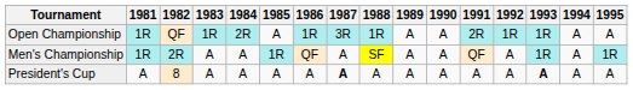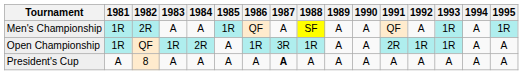 <table class="wikitable nowrap" style=text-align:center;font-size:83%>
 <tr>
 <th>Tournament</th>
 <th>1981</th>
 <th>1982</th>
 <th>1983</th>
 <th>1984</th>
 <th>1985</th>
 <th>1986</th>
 <th>1987</th>
 <th>1988</th>
 <th>1989</th>
 <th>1990</th>
 <th>1991</th>
 <th>1992</th>
 <th>1993</th>
 <th>1994</th>
 <th>1995</th>
 </tr>
 <tr>
+<td style="background:#efefef; text-align:left;">Men's Championship</td>
+<td style="background:#afeeee;">1R</td>
+<td style="background:#afeeee;">2R</td>
+<td>A</td>
+<td>A</td>
+<td style="background:#afeeee;">1R</td>
+<td style="background:#ffebcd;">QF</td>
+<td>A</td>
+<td style="background:yellow;">SF</td>
+<td>A</td>
+<td>A</td>
+<td style="background:#ffebcd;">QF</td>
+<td>A</td>
+<td style="background:#afeeee;">1R</td>
+<td>A</td>
+<td style="background:#afeeee;">1R</td>
+</tr>
+<tr>
 <td style="background:#efefef; text-align:left;">Open Championship</td>
 <td style="background:#afeeee;">1R</td>
 <td style="background:#ffebcd;">QF</td>
 <td style="background:#afeeee;">1R</td>
 <td style="background:#afeeee;">2R</td>
 <td>A</td>
 <td style="background:#afeeee;">1R</td>
 <td style="background:#afeeee;">3R</td>
 <td style="background:#afeeee;">1R</td>
 <td>A</td>
 <td>A</td>
 <td style="background:#afeeee;">2R</td>
 <td style="background:#afeeee;">1R</td>
 <td style="background:#afeeee;">1R</td>
 <td>A</td>
 <td>A</td>
 </tr>
 <tr>
-<td style="background:#efefef; text-align:left;">Men's Championship</td>
-<td style="background:#afeeee;">1R</td>
-<td style="background:#afeeee;">2R</td>
-<td>A</td>
-<td>A</td>
-<td style="background:#afeeee;">1R</td>
-<td style="background:#ffebcd;">QF</td>
-<td>A</td>
-<td style="background:yellow;">SF</td>
-<td>A</td>
-<td>A</td>
-<td style="background:#ffebcd;">QF</td>
-<td>A</td>
-<td style="background:#afeeee;">1R</td>
-<td>A</td>
-<td style="background:#afeeee;">1R</td>
-</tr>
-<tr>
 <td style="background:#efefef; text-align:left;">President's Cup</td>
 <td>A</td>
 <td style="background:#ffebcd;">8</td>
 <td>A</td>
 <td>A</td>
 <td>A</td>
 <td>A</td>
 <td><strong>A</strong></td>
 <td>A</td>
 <td>A</td>
 <td>A</td>
 <td>A</td>
 <td>A</td>
-<td><strong>A</strong></td>
+<td>A</td>
 <td>A</td>
 <td>A</td>
 </tr>
 </table>
